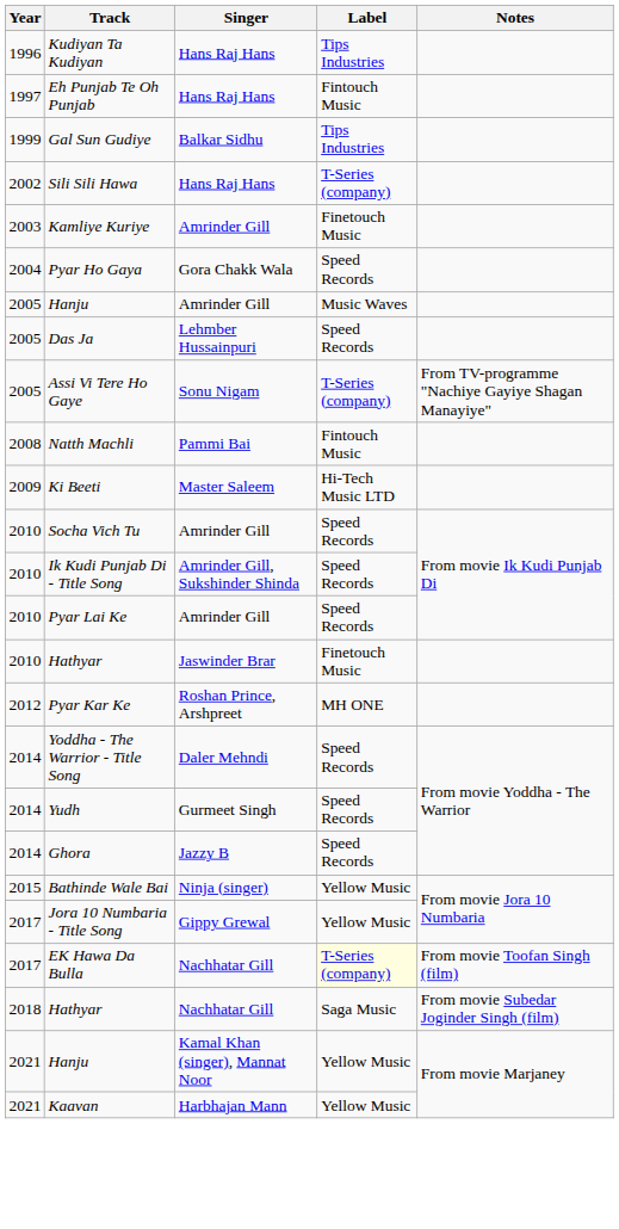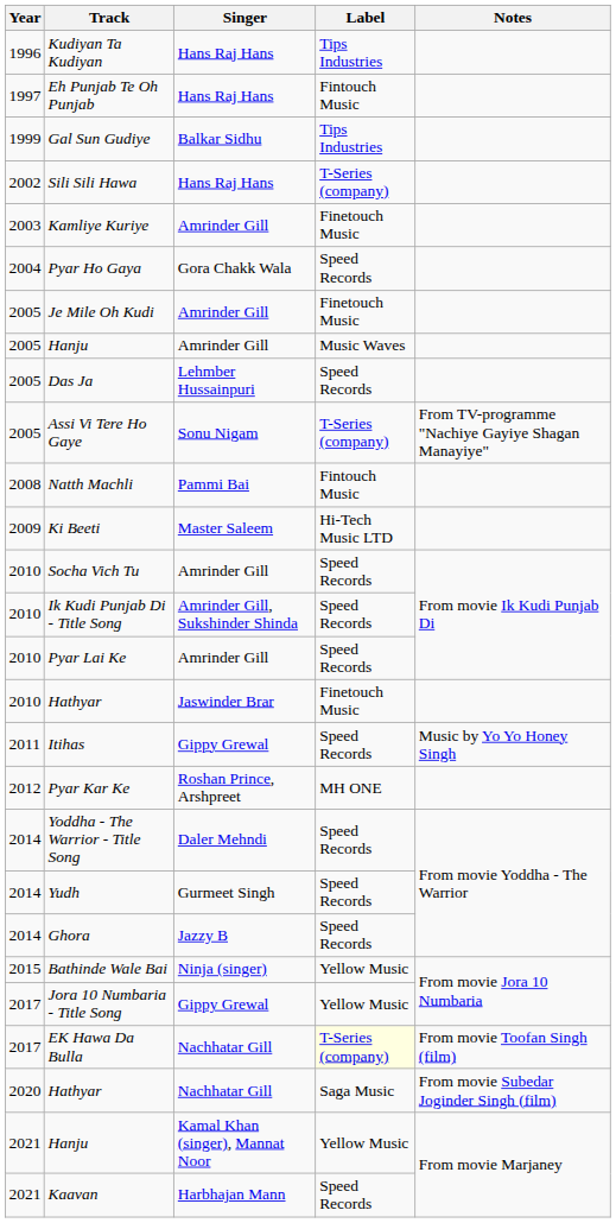 <table class="wikitable sortable">
 <tr>
 <th>Year</th>
 <th>Track</th>
 <th>Singer</th>
 <th>Label</th>
 <th>Notes</th>
 </tr>
 <tr>
 <td>1996</td>
 <td><em>Kudiyan Ta Kudiyan</em></td>
 <td><a href='#'>Hans Raj Hans</a></td>
 <td><a href='#'>Tips Industries</a></td>
 <td></td>
 </tr>
 <tr>
 <td>1997</td>
 <td><em>Eh Punjab Te Oh Punjab</em></td>
 <td><a href='#'>Hans Raj Hans</a></td>
 <td>Fintouch Music</td>
 <td></td>
 </tr>
 <tr>
 <td>1999</td>
 <td><em>Gal Sun Gudiye</em></td>
 <td><a href='#'>Balkar Sidhu</a></td>
 <td><a href='#'>Tips Industries</a></td>
 <td></td>
 </tr>
 <tr>
 <td>2002</td>
 <td><em>Sili Sili Hawa</em></td>
 <td><a href='#'>Hans Raj Hans</a></td>
 <td><a href='#'>T-Series (company)</a></td>
 <td></td>
 </tr>
 <tr>
 <td>2003</td>
 <td><em>Kamliye Kuriye</em></td>
 <td><a href='#'>Amrinder Gill</a></td>
 <td>Finetouch Music</td>
 <td></td>
 </tr>
 <tr>
 <td>2004</td>
 <td><em>Pyar Ho Gaya</em></td>
 <td>Gora Chakk Wala</td>
 <td>Speed Records</td>
+<td></td>
+</tr>
+<tr>
+<td>2005</td>
+<td><em>Je Mile Oh Kudi</em></td>
+<td><a href='#'>Amrinder Gill</a></td>
+<td>Finetouch Music</td>
 <td></td>
 </tr>
 <tr>
 <td>2005</td>
 <td><em>Hanju</em></td>
 <td>Amrinder Gill</td>
 <td>Music Waves</td>
 <td></td>
 </tr>
 <tr>
 <td>2005</td>
 <td><em>Das Ja</em></td>
 <td><a href='#'>Lehmber Hussainpuri</a></td>
 <td>Speed Records</td>
 <td></td>
 </tr>
 <tr>
 <td>2005</td>
 <td><em>Assi Vi Tere Ho Gaye</em></td>
 <td><a href='#'>Sonu Nigam</a></td>
 <td><a href='#'>T-Series (company)</a></td>
 <td>From TV-programme "Nachiye Gayiye Shagan Manayiye"</td>
 </tr>
 <tr>
 <td>2008</td>
 <td><em>Natth Machli</em></td>
 <td><a href='#'>Pammi Bai</a></td>
 <td>Fintouch Music</td>
 <td></td>
 </tr>
 <tr>
 <td>2009</td>
 <td><em>Ki Beeti</em></td>
 <td><a href='#'>Master Saleem</a></td>
 <td>Hi-Tech Music LTD</td>
 <td></td>
 </tr>
 <tr>
 <td>2010</td>
 <td><em>Socha Vich Tu</em></td>
 <td>Amrinder Gill</td>
 <td>Speed Records</td>
 <td rowspan="3">From movie <a href='#'>Ik Kudi Punjab Di</a></td>
 </tr>
 <tr>
 <td>2010</td>
 <td><em>Ik Kudi Punjab Di - Title Song</em></td>
 <td><a href='#'>Amrinder Gill</a>, <a href='#'>Sukshinder Shinda</a></td>
 <td>Speed Records</td>
 </tr>
 <tr>
 <td>2010</td>
 <td><em>Pyar Lai Ke</em></td>
 <td>Amrinder Gill</td>
 <td>Speed Records</td>
 </tr>
 <tr>
 <td>2010</td>
 <td><em>Hathyar</em></td>
 <td><a href='#'>Jaswinder Brar</a></td>
 <td>Finetouch Music</td>
 <td></td>
 </tr>
 <tr>
+<td>2011</td>
+<td><em>Itihas</em></td>
+<td><a href='#'>Gippy Grewal</a></td>
+<td>Speed Records</td>
+<td>Music by <a href='#'>Yo Yo Honey Singh</a></td>
+</tr>
+<tr>
 <td>2012</td>
 <td><em>Pyar Kar Ke</em></td>
 <td><a href='#'>Roshan Prince</a>, Arshpreet</td>
 <td>MH ONE</td>
 <td></td>
 </tr>
 <tr>
 <td>2014</td>
 <td><em>Yoddha - The Warrior - Title Song</em></td>
 <td><a href='#'>Daler Mehndi</a></td>
 <td>Speed Records</td>
 <td rowspan="3">From movie Yoddha - The Warrior</td>
 </tr>
 <tr>
 <td>2014</td>
 <td><em>Yudh</em></td>
 <td>Gurmeet Singh</td>
 <td>Speed Records</td>
 </tr>
 <tr>
 <td>2014</td>
 <td><em>Ghora</em></td>
 <td><a href='#'>Jazzy B</a></td>
 <td>Speed Records</td>
 </tr>
 <tr>
 <td>2015</td>
 <td><em>Bathinde Wale Bai</em></td>
 <td><a href='#'>Ninja (singer)</a></td>
 <td>Yellow Music</td>
 <td rowspan="2">From movie <a href='#'>Jora 10 Numbaria</a></td>
 </tr>
 <tr>
 <td>2017</td>
 <td><em>Jora 10 Numbaria - Title Song</em></td>
 <td><a href='#'>Gippy Grewal</a></td>
 <td>Yellow Music</td>
 </tr>
 <tr>
 <td>2017</td>
 <td><em>EK Hawa Da Bulla</em></td>
 <td><a href='#'>Nachhatar Gill</a></td>
 <td style="background: lightyellow;"><a href='#'>T-Series (company)</a></td>
 <td>From movie <a href='#'>Toofan Singh (film)</a></td>
 </tr>
 <tr>
-<td>2018</td>
+<td>2020</td>
 <td><em>Hathyar</em></td>
 <td><a href='#'>Nachhatar Gill</a></td>
 <td>Saga Music</td>
 <td>From movie <a href='#'>Subedar Joginder Singh (film)</a></td>
 </tr>
 <tr>
 <td>2021</td>
 <td><em>Hanju</em></td>
 <td><a href='#'>Kamal Khan (singer)</a>, <a href='#'>Mannat Noor</a></td>
 <td>Yellow Music</td>
 <td rowspan="2">From movie Marjaney</td>
 </tr>
 <tr>
 <td>2021</td>
 <td><em>Kaavan</em></td>
 <td><a href='#'>Harbhajan Mann</a></td>
-<td>Yellow Music</td>
+<td>Speed Records</td>
 </tr>
 </table>
